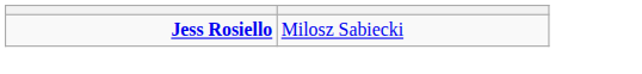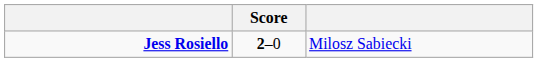 <table class="wikitable" style="text-align: center; font-size:90% ">
 <tr>
 <th align="right" width="200"></th>
+<th width="60">Score</th>
 <th align="left" width="200"></th>
 </tr>
 <tr>
 <td align=right><strong><a href='#'>Jess Rosiello</a> </strong></td>
+<td align=center><strong>2</strong>–0</td>
 <td align=left> <a href='#'>Milosz Sabiecki</a></td>
 </tr>
 </table>
